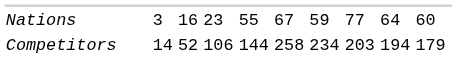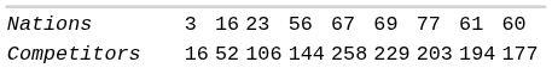 <table>
 <tr>
 </tr>
 <tr>
 </tr>
 <tr>
 </tr>
 <tr>
 </tr>
 <tr>
 </tr>
 <tr>
 </tr>
 <tr>
 </tr>
 <tr>
 </tr>
 <tr>
 </tr>
 <tr>
 </tr>
 <tr>
 </tr>
 <tr>
 </tr>
 <tr>
 </tr>
 <tr>
 </tr>
 <tr>
 </tr>
 <tr>
 </tr>
 <tr>
 </tr>
 <tr>
 </tr>
 <tr>
 </tr>
 <tr>
 </tr>
 <tr>
 </tr>
 <tr>
 </tr>
 <tr>
 </tr>
 <tr>
 </tr>
 <tr>
 </tr>
 <tr>
 </tr>
 <tr>
 </tr>
 <tr>
 </tr>
 <tr>
 </tr>
 <tr>
 </tr>
 <tr>
 </tr>
 <tr>
 </tr>
 <tr>
 </tr>
 <tr>
 </tr>
 <tr>
 </tr>
 <tr>
 </tr>
 <tr>
 </tr>
 <tr>
 </tr>
 <tr>
 </tr>
 <tr>
 </tr>
 <tr>
 </tr>
 <tr>
 </tr>
 <tr>
 </tr>
 <tr>
 </tr>
 <tr>
 </tr>
 <tr>
 </tr>
 <tr>
 </tr>
 <tr>
 </tr>
 <tr>
 </tr>
 <tr>
 </tr>
 <tr>
 </tr>
 <tr>
 </tr>
 <tr>
 </tr>
 <tr>
 </tr>
 <tr>
 </tr>
 <tr>
 </tr>
 <tr>
 </tr>
 <tr>
 </tr>
 <tr>
 </tr>
 <tr>
 </tr>
 <tr>
 </tr>
 <tr>
 </tr>
 <tr>
 </tr>
 <tr>
 </tr>
 <tr>
 </tr>
 <tr>
 </tr>
 <tr>
 </tr>
 <tr>
 </tr>
 <tr>
 </tr>
 <tr>
 </tr>
 <tr>
 </tr>
 <tr>
 </tr>
 <tr>
 </tr>
 <tr>
 </tr>
 <tr>
 </tr>
 <tr>
 </tr>
 <tr>
 </tr>
 <tr>
 </tr>
 <tr>
 </tr>
 <tr>
 </tr>
 <tr>
 </tr>
 <tr>
 </tr>
 <tr>
 </tr>
 <tr>
 </tr>
 <tr>
 </tr>
 <tr>
 </tr>
 <tr>
 </tr>
 <tr>
 </tr>
 <tr>
 </tr>
 <tr>
 </tr>
 <tr>
 </tr>
 <tr>
 </tr>
 <tr>
 </tr>
 <tr>
 </tr>
 <tr>
 </tr>
 <tr>
 </tr>
 <tr>
 </tr>
 <tr>
 </tr>
 <tr>
 </tr>
 <tr>
 </tr>
 <tr>
 </tr>
 <tr>
 </tr>
 <tr>
 </tr>
 <tr>
 </tr>
 <tr>
 </tr>
 <tr>
 </tr>
 <tr>
 </tr>
 <tr>
 </tr>
 <tr>
 </tr>
 <tr>
 </tr>
 <tr>
 <td colspan=30 bgcolor=lightgray></td>
 </tr>
 <tr>
 <td align=left><em>Nations</em></td>
 <td></td>
 <td></td>
 <td></td>
 <td></td>
 <td></td>
 <td></td>
 <td>3</td>
 <td>16</td>
 <td>23</td>
-<td>55</td>
+<td>56</td>
 <td>67</td>
-<td>59</td>
+<td>69</td>
 <td>77</td>
-<td>64</td>
+<td>61</td>
 <td>60</td>
 <td></td>
 </tr>
 <tr>
 <td align=left><em>Competitors</em></td>
 <td></td>
 <td></td>
 <td></td>
 <td></td>
 <td></td>
 <td></td>
-<td>14</td>
+<td>16</td>
 <td>52</td>
 <td>106</td>
 <td>144</td>
 <td>258</td>
-<td>234</td>
+<td>229</td>
 <td>203</td>
 <td>194</td>
-<td>179</td>
+<td>177</td>
 <td></td>
 </tr>
 <tr>
 </tr>
 </table>
